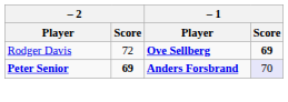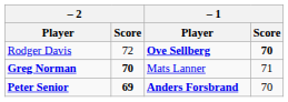 <table class=wikitable>
 <tr>
 <th colspan=2> – 2</th>
 <th colspan=2> – 1</th>
 </tr>
 <tr>
 <th width=140>Player</th>
 <th>Score</th>
 <th width=140>Player</th>
 <th>Score</th>
 </tr>
 <tr>
 <td><a href='#'>Rodger Davis</a></td>
 <td align=center>72</td>
 <td><strong><a href='#'>Ove Sellberg</a></strong></td>
-<td align=center><strong>69</strong></td>
+<td align=center><strong>70</strong></td>
+</tr>
+<tr>
+<td><strong><a href='#'>Greg Norman</a></strong></td>
+<td align=center><strong>70</strong></td>
+<td><a href='#'>Mats Lanner</a></td>
+<td align=center>71</td>
 </tr>
 <tr>
 <td><strong><a href='#'>Peter Senior</a></strong></td>
 <td align=center><strong>69</strong></td>
 <td><strong><a href='#'>Anders Forsbrand</a></strong></td>
-<td align=center style="background: lavender;">70</td>
+<td align=center>70</td>
 </tr>
 </table>
